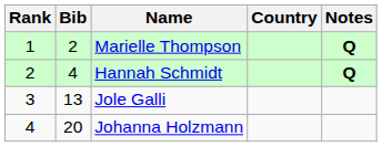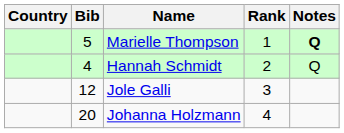 <table class="wikitable" style="text-align:center;">
 <tr>
-<th>Rank</th>
+<th>Country</th>
 <th>Bib</th>
 <th>Name</th>
-<th>Country</th>
+<th>Rank</th>
 <th>Notes</th>
 </tr>
 <tr bgcolor=ccffcc>
+<td align=left></td>
+<td>5</td>
+<td align=left><a href='#'>Marielle Thompson</a></td>
 <td>1</td>
-<td>2</td>
-<td align=left><a href='#'>Marielle Thompson</a></td>
-<td align=left></td>
 <td><strong>Q</strong></td>
 </tr>
 <tr bgcolor=ccffcc>
-<td>2</td>
+<td align=left></td>
 <td>4</td>
 <td align=left><a href='#'>Hannah Schmidt</a></td>
-<td align=left></td>
-<td><strong>Q</strong></td>
+<td>2</td>
+<td>Q</td>
 </tr>
 <tr>
+<td align=left></td>
+<td>12</td>
+<td align=left><a href='#'>Jole Galli</a></td>
 <td>3</td>
-<td>13</td>
-<td align=left><a href='#'>Jole Galli</a></td>
-<td align=left></td>
 <td></td>
 </tr>
 <tr>
-<td>4</td>
+<td align=left></td>
 <td>20</td>
 <td align=left><a href='#'>Johanna Holzmann</a></td>
-<td align=left></td>
+<td>4</td>
 <td></td>
 </tr>
 </table>
